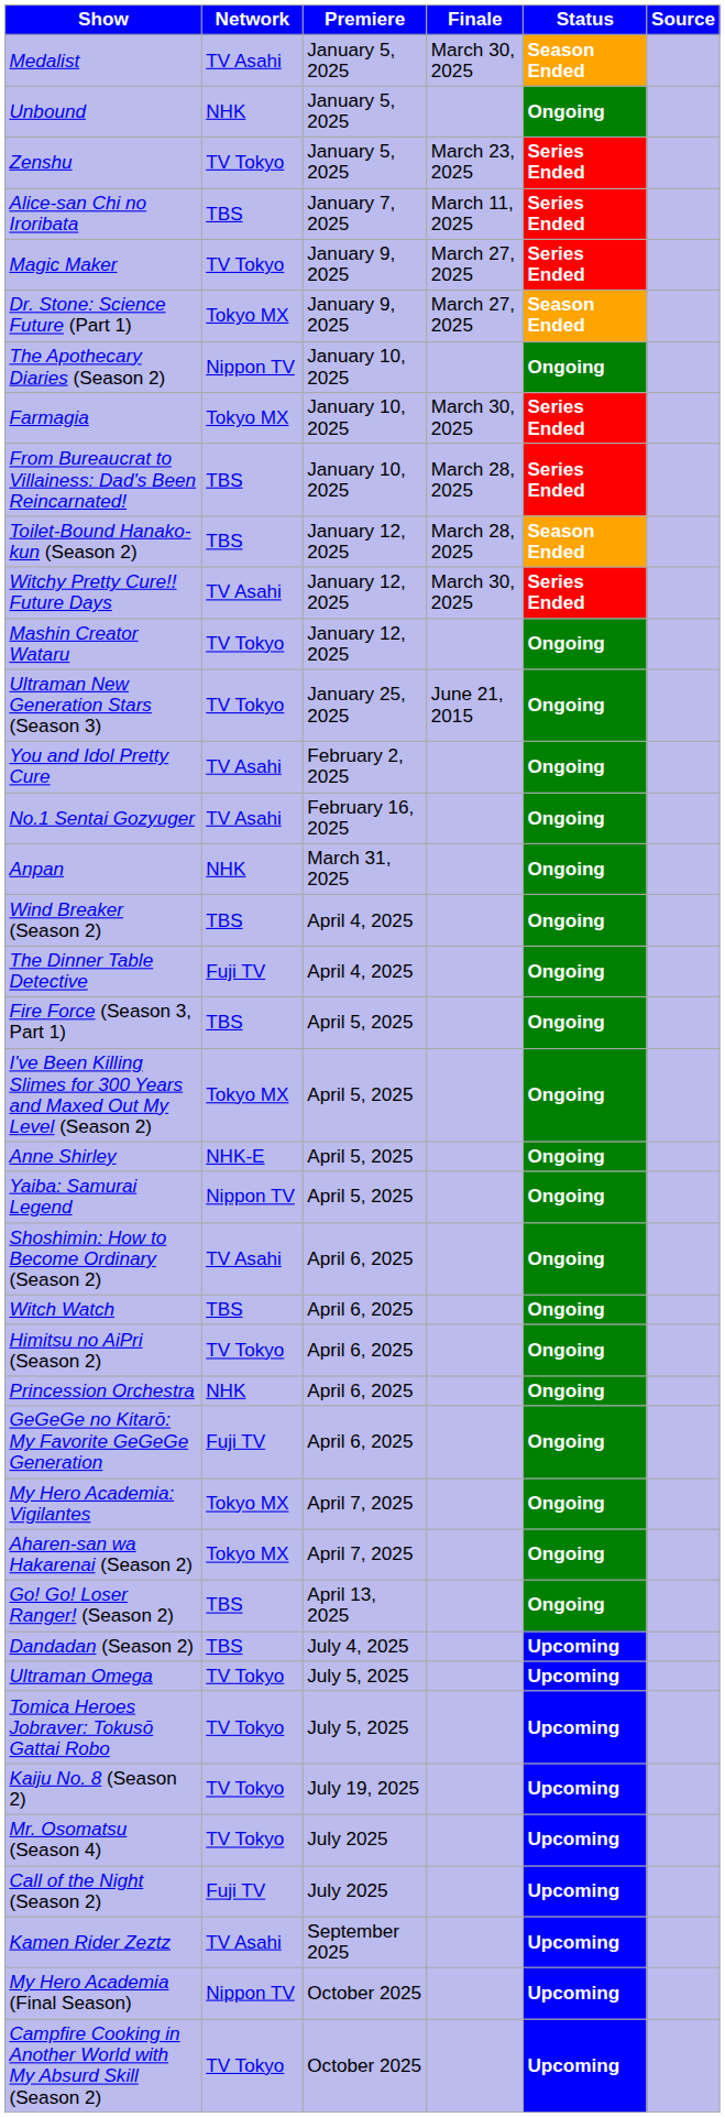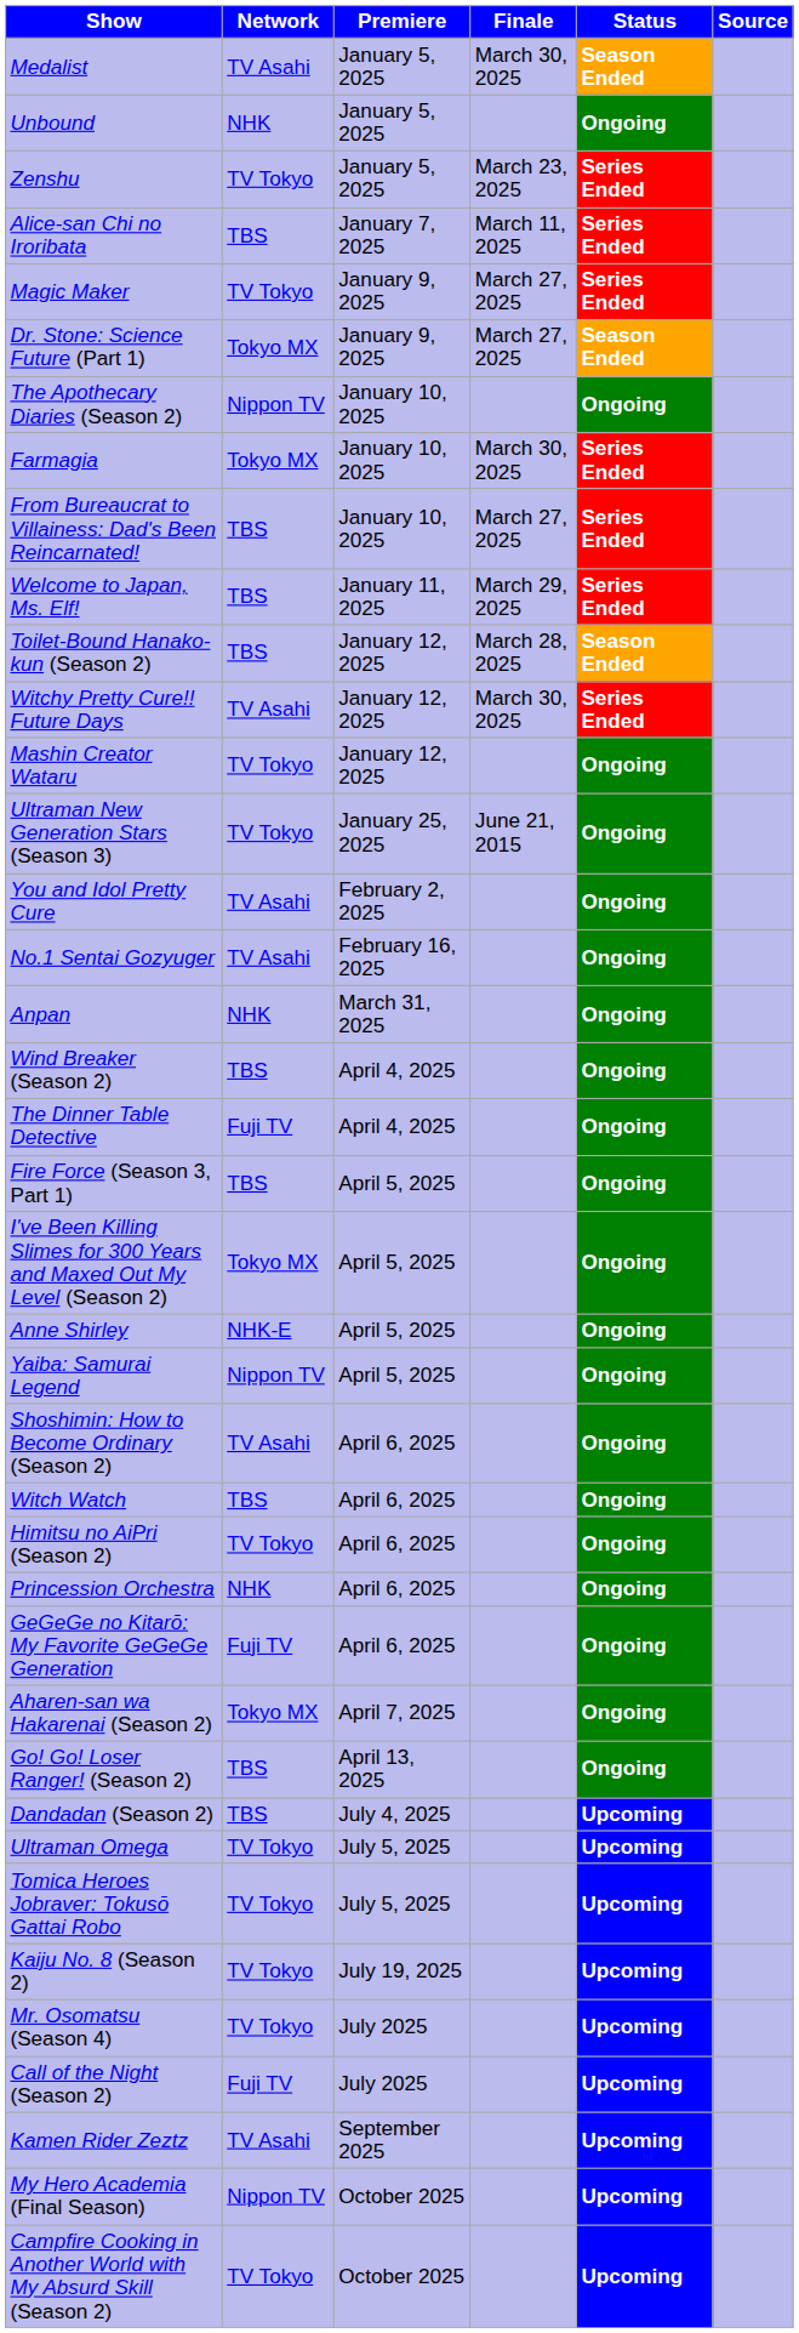 <table class="wikitable" style="background:#BBE">
 <tr>
 <th style="background:blue; color:white; width:320px;">Show</th>
 <th style="background:blue; color:white; width:120px;">Network</th>
 <th style="background:blue; color:white; width:150px;">Premiere</th>
 <th style="background:blue; color:white; width:150px;">Finale</th>
 <th style="background:blue; color:white; width:150px;">Status</th>
 <th style="background:blue; color:white;">Source</th>
 </tr>
 <tr>
 <td><em><a href='#'>Medalist</a></em></td>
 <td><a href='#'>TV Asahi</a></td>
 <td>January 5, 2025</td>
 <td>March 30, 2025</td>
 <td style="background:orange; color:white;"><strong>Season Ended</strong><br></td>
 <td></td>
 </tr>
 <tr>
 <td><em><a href='#'>Unbound</a></em></td>
 <td><a href='#'>NHK</a></td>
 <td>January 5, 2025</td>
 <td></td>
 <td style="background:green; color:white;"><strong>Ongoing</strong></td>
 <td></td>
 </tr>
 <tr>
 <td><em><a href='#'>Zenshu</a></em></td>
 <td><a href='#'>TV Tokyo</a></td>
 <td>January 5, 2025</td>
 <td>March 23, 2025</td>
 <td style="background:red; color:white;"><strong>Series Ended</strong></td>
 <td></td>
 </tr>
 <tr>
 <td><em><a href='#'>Alice-san Chi no Iroribata</a></em></td>
 <td><a href='#'>TBS</a></td>
 <td>January 7, 2025</td>
 <td>March 11, 2025</td>
 <td style="background:red; color:white;"><strong>Series Ended</strong></td>
 <td></td>
 </tr>
 <tr>
 <td><em><a href='#'>Magic Maker</a></em></td>
 <td><a href='#'>TV Tokyo</a></td>
 <td>January 9, 2025</td>
 <td>March 27, 2025</td>
 <td style="background:red; color:white;"><strong>Series Ended</strong></td>
 <td></td>
 </tr>
 <tr>
 <td><em><a href='#'>Dr. Stone: Science Future</a></em> (Part 1)</td>
 <td><a href='#'>Tokyo MX</a></td>
 <td>January 9, 2025</td>
 <td>March 27, 2025</td>
 <td style="background:orange; color:white;"><strong>Season Ended</strong><br></td>
 <td></td>
 </tr>
 <tr>
 <td><em><a href='#'>The Apothecary Diaries</a></em> (Season 2)</td>
 <td><a href='#'>Nippon TV</a></td>
 <td>January 10, 2025</td>
 <td></td>
 <td style="background:green; color:white;"><strong>Ongoing</strong></td>
 <td></td>
 </tr>
 <tr>
 <td><em><a href='#'>Farmagia</a></em></td>
 <td><a href='#'>Tokyo MX</a></td>
 <td>January 10, 2025</td>
 <td>March 30, 2025</td>
 <td style="background:red; color:white;"><strong>Series Ended</strong></td>
 <td></td>
 </tr>
 <tr>
 <td><em><a href='#'>From Bureaucrat to Villainess: Dad's Been Reincarnated!</a></em></td>
 <td><a href='#'>TBS</a></td>
 <td>January 10, 2025</td>
-<td>March 28, 2025</td>
+<td>March 27, 2025</td>
+<td style="background:red; color:white;"><strong>Series Ended</strong></td>
+<td></td>
+</tr>
+<tr>
+<td><em><a href='#'>Welcome to Japan, Ms. Elf!</a></em></td>
+<td><a href='#'>TBS</a></td>
+<td>January 11, 2025</td>
+<td>March 29, 2025</td>
 <td style="background:red; color:white;"><strong>Series Ended</strong></td>
 <td></td>
 </tr>
 <tr>
 <td><em><a href='#'>Toilet-Bound Hanako-kun</a></em> (Season 2)</td>
 <td><a href='#'>TBS</a></td>
 <td>January 12, 2025</td>
 <td>March 28, 2025</td>
 <td style="background:orange; color:white;"><strong>Season Ended</strong><br></td>
 <td></td>
 </tr>
 <tr>
 <td><em><a href='#'>Witchy Pretty Cure!! Future Days</a></em></td>
 <td><a href='#'>TV Asahi</a></td>
 <td>January 12, 2025</td>
 <td>March 30, 2025</td>
 <td style="background:red; color:white;"><strong>Series Ended</strong></td>
 <td></td>
 </tr>
 <tr>
 <td><em><a href='#'>Mashin Creator Wataru</a></em></td>
 <td><a href='#'>TV Tokyo</a></td>
 <td>January 12, 2025</td>
 <td></td>
 <td style="background:green; color:white;"><strong>Ongoing</strong></td>
 <td></td>
 </tr>
 <tr>
 <td><em><a href='#'>Ultraman New Generation Stars</a></em> (Season 3)</td>
 <td><a href='#'>TV Tokyo</a></td>
 <td>January 25, 2025</td>
 <td>June 21, 2015</td>
 <td style="background:green; color:white;"><strong>Ongoing</strong></td>
 <td></td>
 </tr>
 <tr>
 <td><em><a href='#'>You and Idol Pretty Cure</a></em></td>
 <td><a href='#'>TV Asahi</a></td>
 <td>February 2, 2025</td>
 <td></td>
 <td style="background:green; color:white;"><strong>Ongoing</strong></td>
 <td></td>
 </tr>
 <tr>
 <td><em><a href='#'>No.1 Sentai Gozyuger</a></em></td>
 <td><a href='#'>TV Asahi</a></td>
 <td>February 16, 2025</td>
 <td></td>
 <td style="background:green; color:white;"><strong>Ongoing</strong></td>
 <td></td>
 </tr>
 <tr>
 <td><em><a href='#'>Anpan</a></em></td>
 <td><a href='#'>NHK</a></td>
 <td>March 31, 2025</td>
 <td></td>
 <td style="background:green; color:white;"><strong>Ongoing</strong></td>
 <td></td>
 </tr>
 <tr>
 <td><em><a href='#'>Wind Breaker</a></em> (Season 2)</td>
 <td><a href='#'>TBS</a></td>
 <td>April 4, 2025</td>
 <td></td>
 <td style="background:green; color:white;"><strong>Ongoing</strong></td>
 <td></td>
 </tr>
 <tr>
 <td><em><a href='#'>The Dinner Table Detective</a></em></td>
 <td><a href='#'>Fuji TV</a></td>
 <td>April 4, 2025</td>
 <td></td>
 <td style="background:green; color:white;"><strong>Ongoing</strong></td>
 <td></td>
 </tr>
 <tr>
 <td><em><a href='#'>Fire Force</a></em> (Season 3, Part 1)</td>
 <td><a href='#'>TBS</a></td>
 <td>April 5, 2025</td>
 <td></td>
 <td style="background:green; color:white;"><strong>Ongoing</strong></td>
 <td></td>
 </tr>
 <tr>
 <td><em><a href='#'>I've Been Killing Slimes for 300 Years and Maxed Out My Level</a></em> (Season 2)</td>
 <td><a href='#'>Tokyo MX</a></td>
 <td>April 5, 2025</td>
 <td></td>
 <td style="background:green; color:white;"><strong>Ongoing</strong></td>
 <td></td>
 </tr>
 <tr>
 <td><em><a href='#'>Anne Shirley</a></em></td>
 <td><a href='#'>NHK-E</a></td>
 <td>April 5, 2025</td>
 <td></td>
 <td style="background:green; color:white;"><strong>Ongoing</strong></td>
 <td></td>
 </tr>
 <tr>
 <td><em><a href='#'>Yaiba: Samurai Legend</a></em></td>
 <td><a href='#'>Nippon TV</a></td>
 <td>April 5, 2025</td>
 <td></td>
 <td style="background:green; color:white;"><strong>Ongoing</strong></td>
 <td></td>
 </tr>
 <tr>
 <td><em><a href='#'>Shoshimin: How to Become Ordinary</a></em> (Season 2)</td>
 <td><a href='#'>TV Asahi</a></td>
 <td>April 6, 2025</td>
 <td></td>
 <td style="background:green; color:white;"><strong>Ongoing</strong></td>
 <td></td>
 </tr>
 <tr>
 <td><em><a href='#'>Witch Watch</a></em></td>
 <td><a href='#'>TBS</a></td>
 <td>April 6, 2025</td>
 <td></td>
 <td style="background:green; color:white;"><strong>Ongoing</strong></td>
 <td></td>
 </tr>
 <tr>
 <td><em><a href='#'>Himitsu no AiPri</a></em> (Season 2)</td>
 <td><a href='#'>TV Tokyo</a></td>
 <td>April 6, 2025</td>
 <td></td>
 <td style="background:green; color:white;"><strong>Ongoing</strong></td>
 <td></td>
 </tr>
 <tr>
 <td><em><a href='#'>Princession Orchestra</a></em></td>
 <td><a href='#'>NHK</a></td>
 <td>April 6, 2025</td>
 <td></td>
 <td style="background:green; color:white;"><strong>Ongoing</strong></td>
 <td></td>
 </tr>
 <tr>
 <td><em><a href='#'>GeGeGe no Kitarō: My Favorite GeGeGe Generation</a></em></td>
 <td><a href='#'>Fuji TV</a></td>
 <td>April 6, 2025</td>
 <td></td>
 <td style="background:green; color:white;"><strong>Ongoing</strong></td>
 <td></td>
 </tr>
 <tr>
-<td><em><a href='#'>My Hero Academia: Vigilantes</a></em></td>
-<td><a href='#'>Tokyo MX</a></td>
-<td>April 7, 2025</td>
-<td></td>
-<td style="background:green; color:white;"><strong>Ongoing</strong></td>
-<td></td>
-</tr>
-<tr>
 <td><em><a href='#'>Aharen-san wa Hakarenai</a></em> (Season 2)</td>
 <td><a href='#'>Tokyo MX</a></td>
 <td>April 7, 2025</td>
 <td></td>
 <td style="background:green; color:white;"><strong>Ongoing</strong></td>
 <td></td>
 </tr>
 <tr>
 <td><em><a href='#'>Go! Go! Loser Ranger!</a></em> (Season 2)</td>
 <td><a href='#'>TBS</a></td>
 <td>April 13, 2025</td>
 <td></td>
 <td style="background:green; color:white;"><strong>Ongoing</strong></td>
 <td></td>
 </tr>
 <tr>
 <td><em><a href='#'>Dandadan</a></em> (Season 2)</td>
 <td><a href='#'>TBS</a></td>
 <td>July 4, 2025</td>
 <td></td>
 <td style="background:blue; color:white;"><strong>Upcoming</strong></td>
 <td></td>
 </tr>
 <tr>
 <td><em><a href='#'>Ultraman Omega</a></em></td>
 <td><a href='#'>TV Tokyo</a></td>
 <td>July 5, 2025</td>
 <td></td>
 <td style="background:blue; color:white;"><strong>Upcoming</strong></td>
 <td></td>
 </tr>
 <tr>
 <td><em><a href='#'>Tomica Heroes Jobraver: Tokusō Gattai Robo</a></em></td>
 <td><a href='#'>TV Tokyo</a></td>
 <td>July 5, 2025</td>
 <td></td>
 <td style="background:blue; color:white;"><strong>Upcoming</strong></td>
 <td></td>
 </tr>
 <tr>
 <td><em><a href='#'>Kaiju No. 8</a></em> (Season 2)</td>
 <td><a href='#'>TV Tokyo</a></td>
 <td>July 19, 2025</td>
 <td></td>
 <td style="background:blue; color:white;"><strong>Upcoming</strong></td>
 <td></td>
 </tr>
 <tr>
 <td><em><a href='#'>Mr. Osomatsu</a></em> (Season 4)</td>
 <td><a href='#'>TV Tokyo</a></td>
 <td>July 2025</td>
 <td></td>
 <td style="background:blue; color:white;"><strong>Upcoming</strong></td>
 <td></td>
 </tr>
 <tr>
 <td><em><a href='#'>Call of the Night</a></em> (Season 2)</td>
 <td><a href='#'>Fuji TV</a></td>
 <td>July 2025</td>
 <td></td>
 <td style="background:blue; color:white;"><strong>Upcoming</strong></td>
 <td></td>
 </tr>
 <tr>
 <td><em><a href='#'>Kamen Rider Zeztz</a></em></td>
 <td><a href='#'>TV Asahi</a></td>
 <td>September 2025</td>
 <td></td>
 <td style="background:blue; color:white;"><strong>Upcoming</strong></td>
 <td></td>
 </tr>
 <tr>
 <td><em><a href='#'>My Hero Academia</a></em> (Final Season)</td>
 <td><a href='#'>Nippon TV</a></td>
 <td>October 2025</td>
 <td></td>
 <td style="background:blue; color:white;"><strong>Upcoming</strong></td>
 <td></td>
 </tr>
 <tr>
 <td><em><a href='#'>Campfire Cooking in Another World with My Absurd Skill</a></em> (Season 2)</td>
 <td><a href='#'>TV Tokyo</a></td>
 <td>October 2025</td>
 <td></td>
 <td style="background:blue; color:white;"><strong>Upcoming</strong></td>
 <td></td>
 </tr>
 </table>
